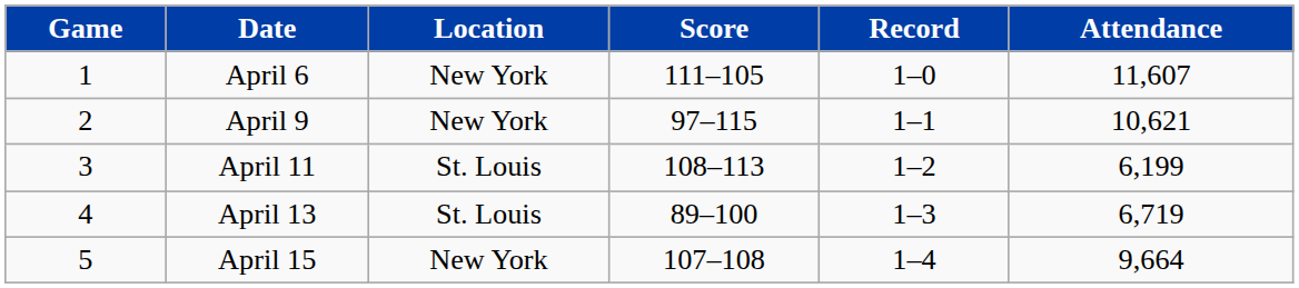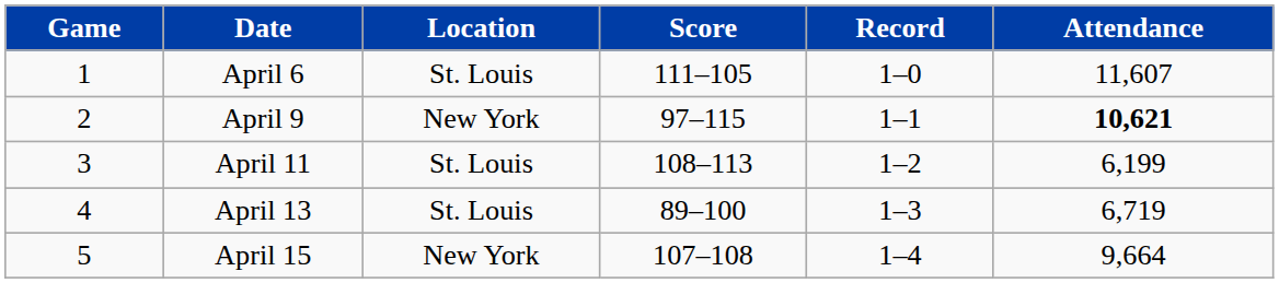 <table class="wikitable" style="width:80%;">
 <tr style="text-align:center; background:#003DA6; color:#FFFFFF;">
 <td><strong>Game</strong></td>
 <td><strong>Date</strong></td>
 <td><strong>Location</strong></td>
 <td><strong>Score</strong></td>
 <td><strong>Record</strong></td>
 <td><strong>Attendance</strong></td>
 </tr>
 <tr style="text-align:center;" bgcolor="">
 <td>1</td>
 <td>April 6</td>
-<td>New York</td>
+<td>St. Louis</td>
 <td>111–105</td>
 <td>1–0</td>
 <td>11,607</td>
 </tr>
 <tr style="text-align:center;" bgcolor="">
 <td>2</td>
 <td>April 9</td>
 <td>New York</td>
 <td>97–115</td>
 <td>1–1</td>
-<td>10,621</td>
+<td><strong>10,621</strong></td>
 </tr>
 <tr style="text-align:center;" bgcolor="">
 <td>3</td>
 <td>April 11</td>
 <td>St. Louis</td>
 <td>108–113</td>
 <td>1–2</td>
 <td>6,199</td>
 </tr>
 <tr style="text-align:center;" bgcolor="">
 <td>4</td>
 <td>April 13</td>
 <td>St. Louis</td>
 <td>89–100</td>
 <td>1–3</td>
 <td>6,719</td>
 </tr>
 <tr style="text-align:center;" bgcolor="">
 <td>5</td>
 <td>April 15</td>
 <td>New York</td>
 <td>107–108</td>
 <td>1–4</td>
 <td>9,664</td>
 </tr>
 </table>
